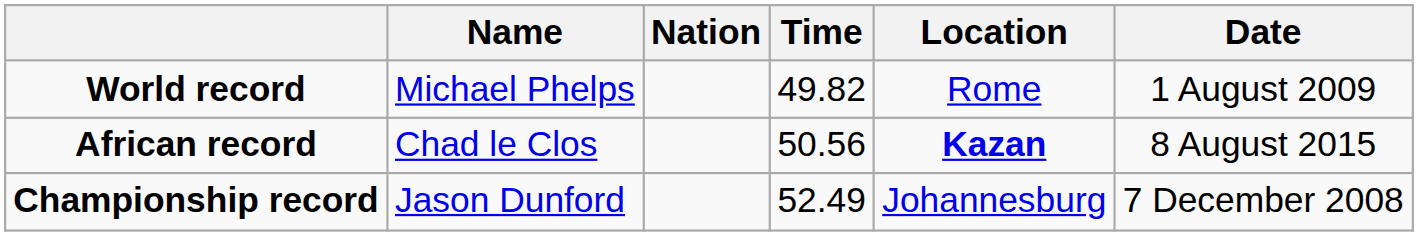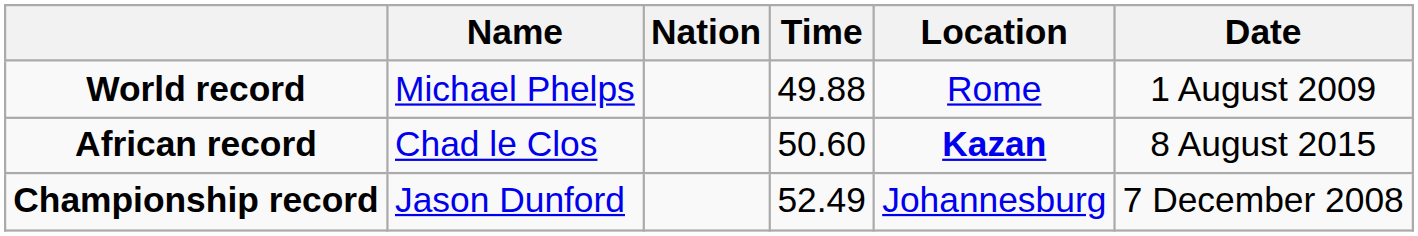 <table class=wikitable style=text-align:center>
 <tr>
 <th></th>
 <th>Name</th>
 <th>Nation</th>
 <th>Time</th>
 <th>Location</th>
 <th>Date</th>
 </tr>
 <tr>
 <td><strong>World record</strong></td>
 <td align=left><a href='#'>Michael Phelps</a></td>
 <td align=left></td>
-<td align=left>49.82</td>
+<td align=left>49.88</td>
 <td><a href='#'>Rome</a></td>
 <td>1 August 2009</td>
 </tr>
 <tr>
 <td><strong>African record</strong></td>
 <td align=left><a href='#'>Chad le Clos</a></td>
 <td align=left></td>
-<td align=left>50.56</td>
+<td align=left>50.60</td>
 <td><strong><a href='#'>Kazan</a></strong></td>
 <td>8 August 2015</td>
 </tr>
 <tr>
 <td><strong>Championship record</strong></td>
 <td align=left><a href='#'>Jason Dunford</a></td>
 <td align=left></td>
 <td align=left>52.49</td>
 <td><a href='#'>Johannesburg</a></td>
 <td>7 December 2008</td>
 </tr>
 </table>
